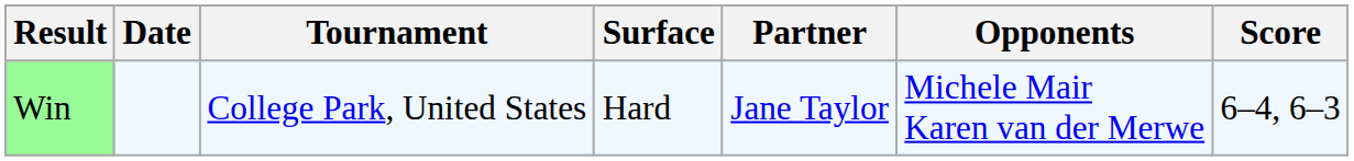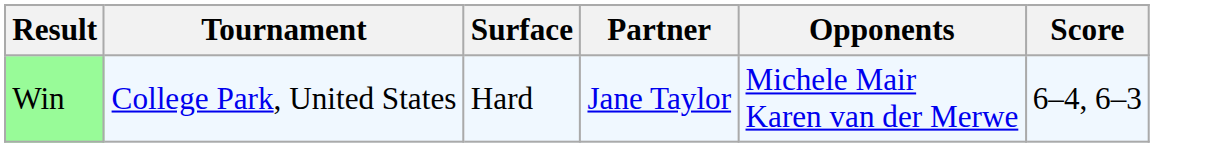 <table class="sortable wikitable" style=font-size:97%>
 <tr>
 <th>Result</th>
-<th>Date</th>
 <th>Tournament</th>
 <th>Surface</th>
 <th>Partner</th>
 <th>Opponents</th>
 <th>Score</th>
 </tr>
 <tr bgcolor=f0f8ff>
 <td style="background:#98fb98;">Win</td>
-<td></td>
 <td><a href='#'>College Park</a>, United States</td>
 <td>Hard</td>
 <td> <a href='#'>Jane Taylor</a></td>
 <td> <a href='#'>Michele Mair</a><br> <a href='#'>Karen van der Merwe</a></td>
 <td>6–4, 6–3</td>
 </tr>
 </table>
